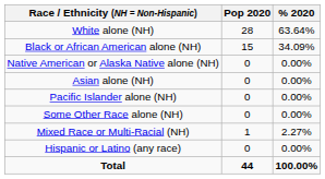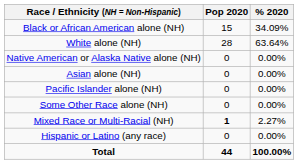 <table class="wikitable" style="text-align:center;">
 <tr>
 <th>Race / Ethnicity <small>(<em>NH = Non-Hispanic</em>)</small></th>
 <th>Pop 2020</th>
 <th>% 2020</th>
 </tr>
 <tr>
+<td><a href='#'>Black or African American</a> alone (NH)</td>
+<td>15</td>
+<td>34.09%</td>
+</tr>
+<tr>
 <td><a href='#'>White</a> alone (NH)</td>
 <td>28</td>
 <td>63.64%</td>
-</tr>
-<tr>
-<td><a href='#'>Black or African American</a> alone (NH)</td>
-<td>15</td>
-<td>34.09%</td>
 </tr>
 <tr>
 <td><a href='#'>Native American</a> or <a href='#'>Alaska Native</a> alone (NH)</td>
 <td>0</td>
 <td>0.00%</td>
 </tr>
 <tr>
 <td><a href='#'>Asian</a> alone (NH)</td>
 <td>0</td>
 <td>0.00%</td>
 </tr>
 <tr>
 <td><a href='#'>Pacific Islander</a> alone (NH)</td>
 <td>0</td>
 <td>0.00%</td>
 </tr>
 <tr>
 <td><a href='#'>Some Other Race</a> alone (NH)</td>
 <td>0</td>
 <td>0.00%</td>
 </tr>
 <tr>
 <td><a href='#'>Mixed Race or Multi-Racial</a> (NH)</td>
-<td>1</td>
+<td><strong>1</strong></td>
 <td>2.27%</td>
 </tr>
 <tr>
 <td><a href='#'>Hispanic or Latino</a> (any race)</td>
 <td>0</td>
 <td>0.00%</td>
 </tr>
 <tr>
 <td><strong>Total</strong></td>
 <td><strong>44</strong></td>
 <td><strong>100.00%</strong></td>
 </tr>
 </table>
